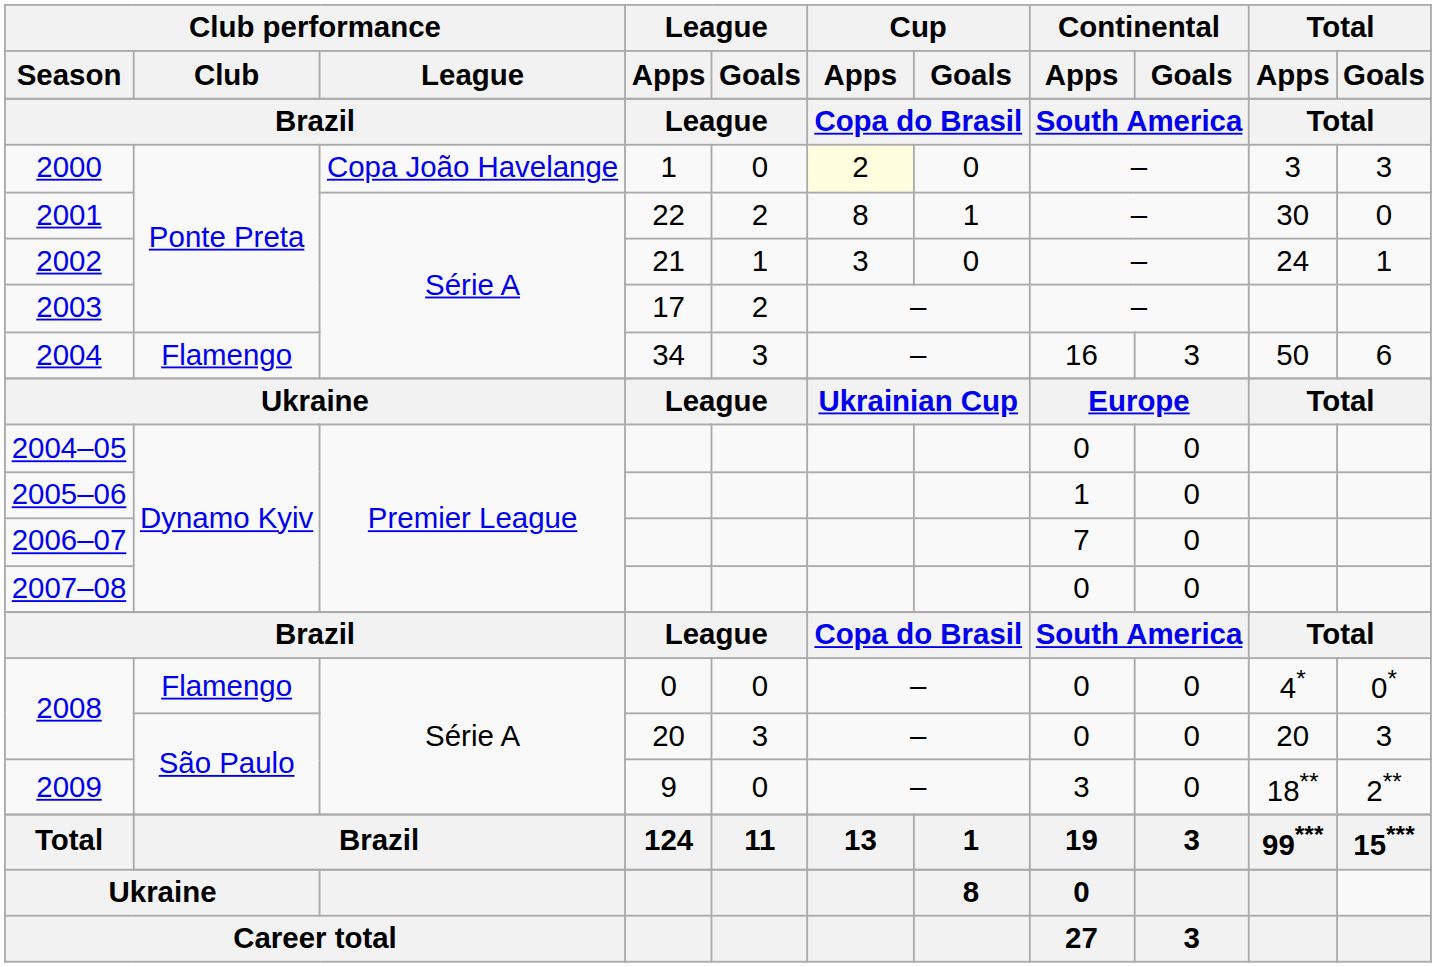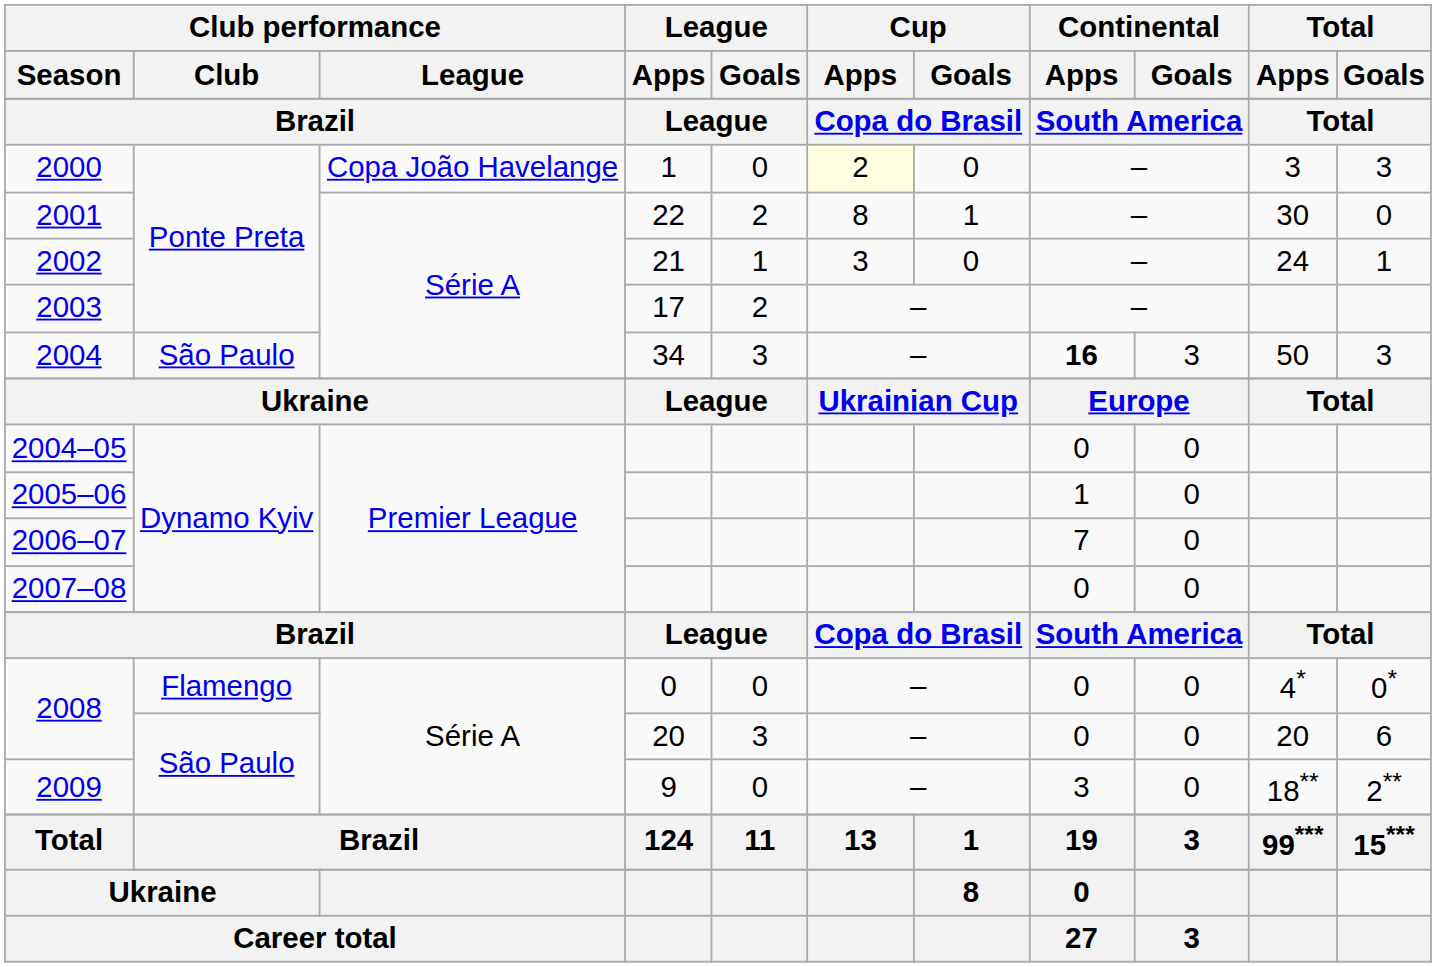 <table class="wikitable" style="text-align:center">
 <tr>
 <th colspan=3>Club performance</th>
 <th colspan=2>League</th>
 <th colspan=2>Cup</th>
 <th colspan=2>Continental</th>
 <th colspan=2>Total</th>
 </tr>
 <tr>
 <th>Season</th>
 <th>Club</th>
 <th>League</th>
 <th>Apps</th>
 <th>Goals</th>
 <th>Apps</th>
 <th>Goals</th>
 <th>Apps</th>
 <th>Goals</th>
 <th>Apps</th>
 <th>Goals</th>
 </tr>
 <tr>
 </tr>
 <tr>
 <th colspan=3>Brazil</th>
 <th colspan=2>League</th>
 <th colspan=2><a href='#'>Copa do Brasil</a></th>
 <th colspan=2><a href='#'>South America</a></th>
 <th colspan=2>Total</th>
 </tr>
 <tr>
 <td><a href='#'>2000</a></td>
 <td rowspan=4><a href='#'>Ponte Preta</a></td>
 <td><a href='#'>Copa João Havelange</a></td>
 <td>1</td>
 <td>0</td>
 <td style="background: lightyellow;">2</td>
 <td>0</td>
 <td colspan=2>–</td>
 <td>3</td>
 <td>3</td>
 </tr>
 <tr>
 <td><a href='#'>2001</a></td>
 <td rowspan=4><a href='#'>Série A</a></td>
 <td>22</td>
 <td>2</td>
 <td>8</td>
 <td>1</td>
 <td colspan=2>–</td>
 <td>30</td>
 <td>0</td>
 </tr>
 <tr>
 <td><a href='#'>2002</a></td>
 <td>21</td>
 <td>1</td>
 <td>3</td>
 <td>0</td>
 <td colspan=2>–</td>
 <td>24</td>
 <td>1</td>
 </tr>
 <tr>
 <td><a href='#'>2003</a></td>
 <td>17</td>
 <td>2</td>
 <td colspan=2>–</td>
 <td colspan=2>–</td>
 <td></td>
 <td></td>
 </tr>
 <tr>
 <td><a href='#'>2004</a></td>
-<td><a href='#'>Flamengo</a></td>
+<td><a href='#'>São Paulo</a></td>
 <td>34</td>
 <td>3</td>
 <td colspan=2>–</td>
-<td>16</td>
+<td><strong>16</strong></td>
 <td>3</td>
 <td>50</td>
-<td>6</td>
+<td>3</td>
 </tr>
 <tr>
 </tr>
 <tr>
 <th colspan=3>Ukraine</th>
 <th colspan=2>League</th>
 <th colspan=2><a href='#'>Ukrainian Cup</a></th>
 <th colspan=2><a href='#'>Europe</a></th>
 <th colspan=2>Total</th>
 </tr>
 <tr>
 <td><a href='#'>2004–05</a></td>
 <td rowspan=4><a href='#'>Dynamo Kyiv</a></td>
 <td rowspan=4><a href='#'>Premier League</a></td>
 <td></td>
 <td></td>
 <td></td>
 <td></td>
 <td>0</td>
 <td>0</td>
 <td></td>
 <td></td>
 </tr>
 <tr>
 <td><a href='#'>2005–06</a></td>
 <td></td>
 <td></td>
 <td></td>
 <td></td>
 <td>1</td>
 <td>0</td>
 <td></td>
 <td></td>
 </tr>
 <tr>
 <td><a href='#'>2006–07</a></td>
 <td></td>
 <td></td>
 <td></td>
 <td></td>
 <td>7</td>
 <td>0</td>
 <td></td>
 <td></td>
 </tr>
 <tr>
 <td><a href='#'>2007–08</a></td>
 <td></td>
 <td></td>
 <td></td>
 <td></td>
 <td>0</td>
 <td>0</td>
 <td></td>
 <td></td>
 </tr>
 <tr>
 </tr>
 <tr>
 <th colspan=3>Brazil</th>
 <th colspan=2>League</th>
 <th colspan=2><a href='#'>Copa do Brasil</a></th>
 <th colspan=2><a href='#'>South America</a></th>
 <th colspan=2>Total</th>
 </tr>
 <tr>
 <td rowspan=2><a href='#'>2008</a></td>
 <td><a href='#'>Flamengo</a></td>
 <td rowspan=3>Série A</td>
 <td>0</td>
 <td>0</td>
 <td colspan=2>–</td>
 <td>0</td>
 <td>0</td>
 <td>4<sup>*</sup></td>
 <td>0<sup>*</sup></td>
 </tr>
 <tr>
 <td rowspan=2><a href='#'>São Paulo</a></td>
 <td>20</td>
 <td>3</td>
 <td colspan=2>–</td>
 <td>0</td>
 <td>0</td>
 <td>20</td>
-<td>3</td>
+<td>6</td>
 </tr>
 <tr>
 <td><a href='#'>2009</a></td>
 <td>9</td>
 <td>0</td>
 <td colspan=2>–</td>
 <td>3</td>
 <td>0</td>
 <td>18<sup>**</sup></td>
 <td>2<sup>**</sup></td>
 </tr>
 <tr>
 </tr>
 <tr>
 <th rowspan=2>Total</th>
 <th colspan=2>Brazil</th>
 <th>124</th>
 <th>11</th>
 <th>13</th>
 <th>1</th>
 <th>19</th>
 <th>3</th>
 <th>99<sup>***</sup></th>
 <th>15<sup>***</sup></th>
 </tr>
 <tr>
 </tr>
 <tr>
 <th colspan=2>Ukraine</th>
 <th></th>
 <th></th>
 <th></th>
 <th></th>
 <th>8</th>
 <th>0</th>
 <th></th>
 <th></th>
 </tr>
 <tr>
 <th colspan=3>Career total</th>
 <th></th>
 <th></th>
 <th></th>
 <th></th>
 <th>27</th>
 <th>3</th>
 <th></th>
 <th></th>
 </tr>
 </table>
